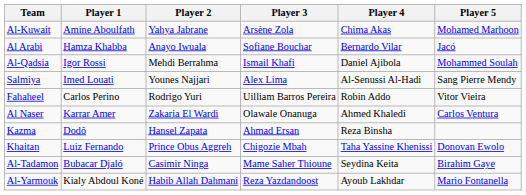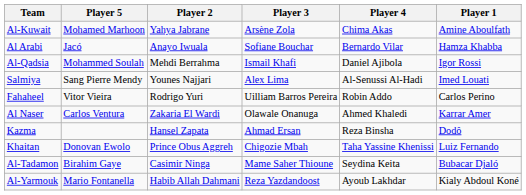 <table class="wikitable" style="font-size:80%;">
 <tr>
 <th>Team</th>
-<th>Player 1</th>
+<th>Player 5</th>
 <th>Player 2</th>
 <th>Player 3</th>
 <th>Player 4</th>
-<th>Player 5</th>
+<th>Player 1</th>
 </tr>
 <tr>
 <td><a href='#'>Al-Kuwait</a></td>
-<td> <a href='#'>Amine Aboulfath</a></td>
+<td> <a href='#'>Mohamed Marhoon</a></td>
 <td> <a href='#'>Yahya Jabrane</a></td>
 <td> <a href='#'>Arsène Zola</a></td>
 <td> <a href='#'>Chima Akas</a></td>
-<td> <a href='#'>Mohamed Marhoon</a></td>
+<td> <a href='#'>Amine Aboulfath</a></td>
 </tr>
 <tr>
 <td><a href='#'>Al Arabi</a></td>
-<td> <a href='#'>Hamza Khabba</a></td>
+<td> <a href='#'>Jacó</a></td>
 <td> <a href='#'>Anayo Iwuala</a></td>
 <td> <a href='#'>Sofiane Bouchar</a></td>
 <td> <a href='#'>Bernardo Vilar</a></td>
-<td> <a href='#'>Jacó</a></td>
+<td> <a href='#'>Hamza Khabba</a></td>
 </tr>
 <tr>
 <td><a href='#'>Al-Qadsia</a></td>
-<td> <a href='#'>Igor Rossi</a></td>
+<td> <a href='#'>Mohammed Soulah</a></td>
 <td> Mehdi Berrahma</td>
 <td> <a href='#'>Ismail Khafi</a></td>
 <td> Daniel Ajibola</td>
-<td> <a href='#'>Mohammed Soulah</a></td>
+<td> <a href='#'>Igor Rossi</a></td>
 </tr>
 <tr>
 <td><a href='#'>Salmiya</a></td>
-<td> <a href='#'>Imed Louati</a></td>
+<td> Sang Pierre Mendy</td>
 <td> Younes Najjari</td>
 <td> <a href='#'>Alex Lima</a></td>
 <td> Al-Senussi Al-Hadi</td>
-<td> Sang Pierre Mendy</td>
+<td> <a href='#'>Imed Louati</a></td>
 </tr>
 <tr>
 <td><a href='#'>Fahaheel</a></td>
-<td> Carlos Perino</td>
+<td> Vitor Vieira</td>
 <td> Rodrigo Yuri</td>
 <td> Uilliam Barros Pereira</td>
 <td> Robin Addo</td>
-<td> Vitor Vieira</td>
+<td> Carlos Perino</td>
 </tr>
 <tr>
 <td><a href='#'>Al Naser</a></td>
-<td> <a href='#'>Karrar Amer</a></td>
+<td> <a href='#'>Carlos Ventura</a></td>
 <td> <a href='#'>Zakaria El Wardi</a></td>
 <td> Olawale Onanuga</td>
 <td> Ahmed Khaledi</td>
-<td> <a href='#'>Carlos Ventura</a></td>
+<td> <a href='#'>Karrar Amer</a></td>
 </tr>
 <tr>
 <td><a href='#'>Kazma</a></td>
-<td> <a href='#'>Dodô</a></td>
+<td></td>
 <td> <a href='#'>Hansel Zapata</a></td>
 <td> <a href='#'>Ahmad Ersan</a></td>
 <td> Reza Binsha</td>
-<td></td>
+<td> <a href='#'>Dodô</a></td>
 </tr>
 <tr>
 <td><a href='#'>Khaitan</a></td>
-<td> <a href='#'>Luiz Fernando</a></td>
+<td> <a href='#'>Donovan Ewolo</a></td>
 <td> <a href='#'>Prince Obus Aggreh</a></td>
 <td> <a href='#'>Chigozie Mbah</a></td>
 <td> <a href='#'>Taha Yassine Khenissi</a></td>
-<td> <a href='#'>Donovan Ewolo</a></td>
+<td> <a href='#'>Luiz Fernando</a></td>
 </tr>
 <tr>
 <td><a href='#'>Al-Tadamon</a></td>
-<td> <a href='#'>Bubacar Djaló</a></td>
+<td> <a href='#'>Birahim Gaye</a></td>
 <td> <a href='#'>Casimir Ninga</a></td>
 <td> <a href='#'>Mame Saher Thioune</a></td>
 <td> Seydina Keita</td>
-<td> <a href='#'>Birahim Gaye</a></td>
+<td> <a href='#'>Bubacar Djaló</a></td>
 </tr>
 <tr>
 <td><a href='#'>Al-Yarmouk</a></td>
-<td> Kialy Abdoul Koné</td>
+<td> <a href='#'>Mario Fontanella</a></td>
 <td> <a href='#'>Habib Allah Dahmani</a></td>
 <td> <a href='#'>Reza Yazdandoost</a></td>
 <td> Ayoub Lakhdar</td>
-<td> <a href='#'>Mario Fontanella</a></td>
+<td> Kialy Abdoul Koné</td>
 </tr>
 </table>
